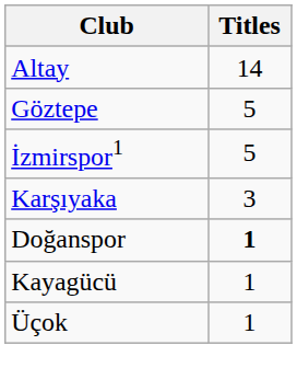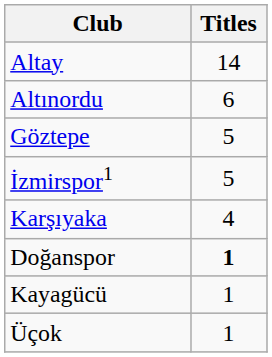 <table class="wikitable" width=20%>
 <tr>
 <th width=50%>Club</th>
 <th width=8%>Titles</th>
 </tr>
 <tr>
 <td><a href='#'>Altay</a></td>
 <td style="text-align:center;">14</td>
+</tr>
+<tr>
+<td><a href='#'>Altınordu</a></td>
+<td style="text-align:center;">6</td>
 </tr>
 <tr>
 <td><a href='#'>Göztepe</a></td>
 <td style="text-align:center;">5</td>
 </tr>
 <tr>
 <td><a href='#'>İzmirspor</a><sup>1</sup></td>
 <td style="text-align:center;">5</td>
 </tr>
 <tr>
 <td><a href='#'>Karşıyaka</a></td>
-<td style="text-align:center;">3</td>
+<td style="text-align:center;">4</td>
 </tr>
 <tr>
 <td>Doğanspor</td>
 <td style="text-align:center;"><strong>1</strong></td>
 </tr>
 <tr>
 <td>Kayagücü</td>
 <td style="text-align:center;">1</td>
 </tr>
 <tr>
 <td>Üçok</td>
 <td style="text-align:center;">1</td>
 </tr>
 </table>
